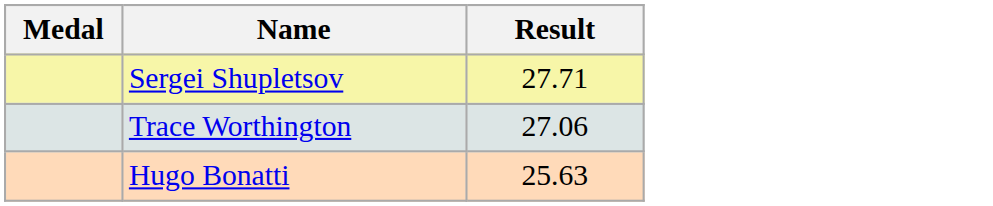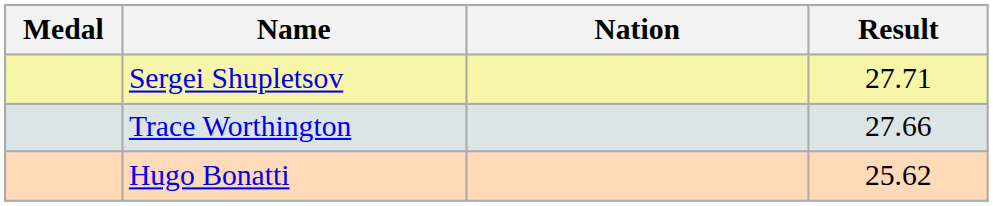 <table class=wikitable style="border:1px solid #AAAAAA;font-size:90%">
 <tr bgcolor="#E4E4E4">
 <th width=50>Medal</th>
 <th width=160>Name</th>
+<th width=160>Nation</th>
 <th width=80>Result</th>
 </tr>
 <tr bgcolor="#F7F6A8">
 <td align="center"></td>
 <td><a href='#'>Sergei Shupletsov</a></td>
+<td></td>
 <td align="center">27.71</td>
 </tr>
 <tr bgcolor="#DCE5E5">
 <td align="center"></td>
 <td><a href='#'>Trace Worthington</a></td>
-<td align="center">27.06</td>
+<td></td>
+<td align="center">27.66</td>
 </tr>
 <tr bgcolor="#FFDAB9">
 <td align="center"></td>
 <td><a href='#'>Hugo Bonatti</a></td>
-<td align="center">25.63</td>
+<td></td>
+<td align="center">25.62</td>
 </tr>
 </table>
